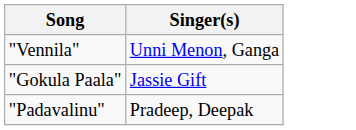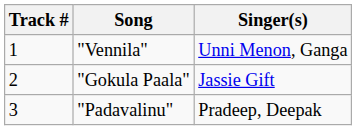 <table class="wikitable" style="font-size:95%;">
 <tr>
+<th>Track #</th>
 <th>Song</th>
 <th>Singer(s)</th>
 </tr>
 <tr>
+<td>1</td>
 <td>"Vennila"</td>
 <td><a href='#'>Unni Menon</a>, Ganga</td>
 </tr>
 <tr>
+<td>2</td>
 <td>"Gokula Paala"</td>
 <td><a href='#'>Jassie Gift</a></td>
 </tr>
 <tr>
+<td>3</td>
 <td>"Padavalinu"</td>
 <td>Pradeep, Deepak</td>
 </tr>
 </table>
